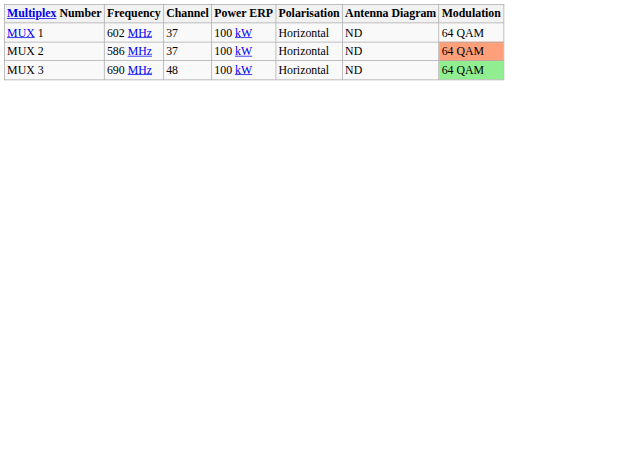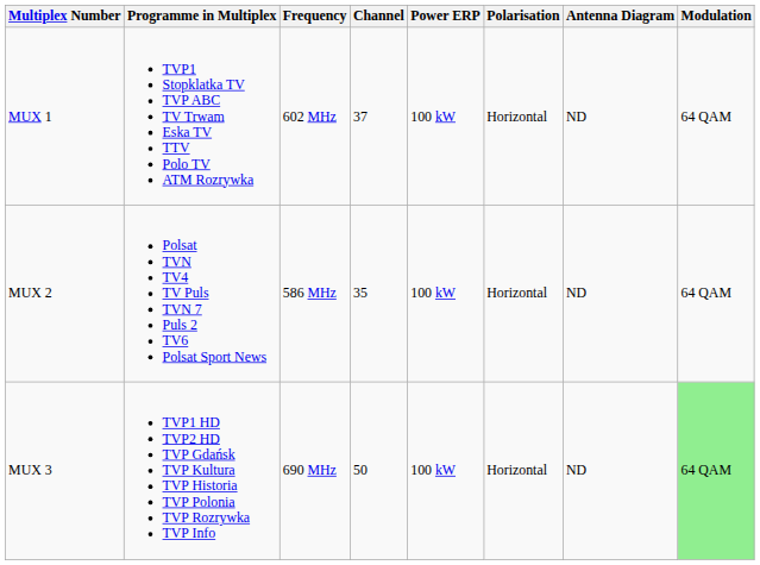 <table class="wikitable">
 <tr>
 <th><a href='#'>Multiplex</a> Number</th>
+<th>Programme in Multiplex</th>
 <th>Frequency</th>
 <th>Channel</th>
 <th>Power ERP</th>
 <th>Polarisation</th>
 <th>Antenna Diagram</th>
 <th>Modulation</th>
 </tr>
 <tr>
 <td><a href='#'>MUX</a> 1</td>
+<td><br><ul><li><a href='#'>TVP1</a></li><li><a href='#'>Stopklatka TV</a></li><li><a href='#'>TVP ABC</a></li><li><a href='#'>TV Trwam</a></li><li><a href='#'>Eska TV</a></li><li><a href='#'>TTV</a></li><li><a href='#'>Polo TV</a></li><li><a href='#'>ATM Rozrywka</a></li></ul></td>
 <td>602 <a href='#'>MHz</a></td>
 <td>37</td>
 <td>100 <a href='#'>kW</a></td>
 <td>Horizontal</td>
 <td>ND</td>
 <td>64 QAM</td>
 </tr>
 <tr>
 <td>MUX 2</td>
+<td><br><ul><li><a href='#'>Polsat</a></li><li><a href='#'>TVN</a></li><li><a href='#'>TV4</a></li><li><a href='#'>TV Puls</a></li><li><a href='#'>TVN 7</a></li><li><a href='#'>Puls 2</a></li><li><a href='#'>TV6</a></li><li><a href='#'>Polsat Sport News</a></li></ul></td>
 <td>586 <a href='#'>MHz</a></td>
-<td>37</td>
+<td>35</td>
 <td>100 <a href='#'>kW</a></td>
 <td>Horizontal</td>
 <td>ND</td>
-<td style="background: lightsalmon;">64 QAM</td>
+<td>64 QAM</td>
 </tr>
 <tr>
 <td>MUX 3</td>
+<td><br><ul><li><a href='#'>TVP1 HD</a></li><li><a href='#'>TVP2 HD</a></li><li><a href='#'>TVP Gdańsk</a></li><li><a href='#'>TVP Kultura</a></li><li><a href='#'>TVP Historia</a></li><li><a href='#'>TVP Polonia</a></li><li><a href='#'>TVP Rozrywka</a></li><li><a href='#'>TVP Info</a></li></ul></td>
 <td>690 <a href='#'>MHz</a></td>
-<td>48</td>
+<td>50</td>
 <td>100 <a href='#'>kW</a></td>
 <td>Horizontal</td>
 <td>ND</td>
 <td style="background: lightgreen;">64 QAM</td>
 </tr>
 </table>
